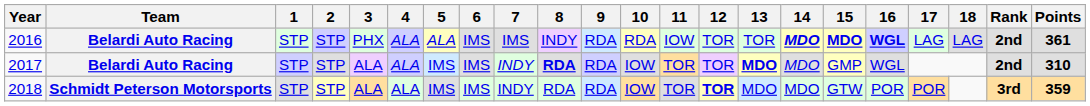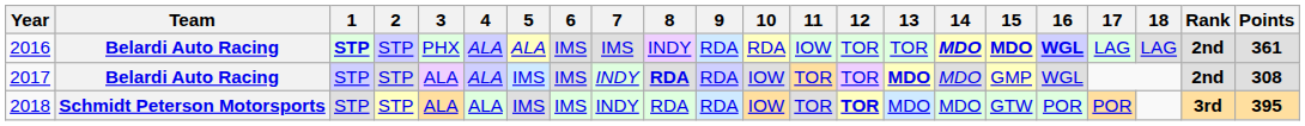 <table class="wikitable" style="text-align:center; font-size:85%">
 <tr>
 <th>Year</th>
 <th>Team</th>
 <th>1</th>
 <th>2</th>
 <th>3</th>
 <th>4</th>
 <th>5</th>
 <th>6</th>
 <th>7</th>
 <th>8</th>
 <th>9</th>
 <th>10</th>
 <th>11</th>
 <th>12</th>
 <th>13</th>
 <th>14</th>
 <th>15</th>
 <th>16</th>
 <th>17</th>
 <th>18</th>
 <th>Rank</th>
 <th>Points</th>
 </tr>
 <tr>
 <td><a href='#'>2016</a></td>
 <th nowrap><a href='#'>Belardi Auto Racing</a></th>
-<td style="background:#DFFFDF;"><a href='#'>STP</a><br></td>
+<td style="background:#DFFFDF;"><strong><a href='#'>STP</a><br></strong></td>
 <td style="background:#CFCFFF;"><a href='#'>STP</a><br></td>
 <td style="background:#DFFFDF;"><a href='#'>PHX</a><br></td>
 <td style="background:#CFCFFF;"><em><a href='#'>ALA</a></em><br></td>
 <td style="background:#FFFFBF;"><em><a href='#'>ALA</a></em><br></td>
 <td style="background:#DFDFDF;"><a href='#'>IMS</a><br></td>
 <td style="background:#DFDFDF;"><a href='#'>IMS</a><br></td>
 <td style="background:#EFCFFF;"><a href='#'>INDY</a><br></td>
 <td style="background:#CFEAFF;"><a href='#'>RDA</a><br></td>
 <td style="background:#FFFFBF;"><a href='#'>RDA</a><br></td>
 <td style="background:#DFFFDF;"><a href='#'>IOW</a><br></td>
 <td style="background:#DFFFDF;"><a href='#'>TOR</a><br></td>
 <td style="background:#DFFFDF;"><a href='#'>TOR</a><br></td>
 <td style="background:#FFFFBF;"><strong><em><a href='#'>MDO</a></em></strong><br></td>
 <td style="background:#FFFFBF;"><strong><a href='#'>MDO</a></strong><br></td>
 <td style="background:#CFCFFF;"><strong><a href='#'>WGL</a></strong><br></td>
 <td style="background:#DFFFDF;"><a href='#'>LAG</a><br></td>
 <td style="background:#DFDFDF;"><a href='#'>LAG</a><br></td>
 <th style="background:#DFDFDF;">2nd</th>
 <th style="background:#DFDFDF;">361</th>
 </tr>
 <tr>
 <td><a href='#'>2017</a></td>
 <th nowrap><a href='#'>Belardi Auto Racing</a></th>
 <td style="background:#CFCFFF;"><a href='#'>STP</a><br></td>
 <td style="background:#DFDFDF;"><a href='#'>STP</a><br></td>
 <td style="background:#EFCFFF;"><a href='#'>ALA</a><br></td>
 <td style="background:#CFCFFF;"><em><a href='#'>ALA</a></em><br></td>
 <td style="background:#CFEAFF;"><a href='#'>IMS</a><br></td>
 <td style="background:#DFDFDF;"><a href='#'>IMS</a><br></td>
 <td style="background:#DFFFDF;"><em><a href='#'>INDY</a></em><br></td>
 <td style="background:#DFDFDF;"><strong><a href='#'>RDA</a><br></strong></td>
 <td style="background:#CFCFFF;"><a href='#'>RDA</a><br></td>
 <td style="background:#DFDFDF;"><a href='#'>IOW</a><br></td>
 <td style="background:#FFDF9F;"><a href='#'>TOR</a><br></td>
 <td style="background:#EFCFFF;"><a href='#'>TOR</a><br></td>
 <td style="background:#FFFFBF;"><strong><a href='#'>MDO</a></strong><br></td>
 <td style="background:#DFDFDF;"><em><a href='#'>MDO</a></em><br></td>
 <td style="background:#FFFFBF;"><a href='#'>GMP</a><br></td>
 <td style="background:#DFDFDF;"><a href='#'>WGL</a><br></td>
 <td colspan=2></td>
 <th style="background:#DFDFDF;">2nd</th>
-<th style="background:#DFDFDF;">310</th>
+<th style="background:#DFDFDF;">308</th>
 </tr>
 <tr>
 <td><a href='#'>2018</a></td>
 <th nowrap><a href='#'>Schmidt Peterson Motorsports</a></th>
 <td style="background:#DFDFDF;"><a href='#'>STP</a><br></td>
 <td style="background:#FFFFBF;"><a href='#'>STP</a><br></td>
 <td style="background:#FFDF9F;"><a href='#'>ALA</a><br></td>
 <td style="background:#DFFFDF;"><a href='#'>ALA</a><br></td>
 <td style="background:#DFDFDF;"><a href='#'>IMS</a><br></td>
 <td style="background:#DFFFDF;"><a href='#'>IMS</a><br></td>
 <td style="background:#DFFFDF;"><a href='#'>INDY</a><br></td>
 <td style="background:#DFFFDF;"><a href='#'>RDA</a><br></td>
 <td style="background:#CFEAFF;"><a href='#'>RDA</a><br></td>
 <td style="background:#FFDF9F;"><a href='#'>IOW</a><br></td>
 <td style="background:#DFDFDF;"><a href='#'>TOR</a><br></td>
 <td style="background:#FFFFBF;"><strong><a href='#'>TOR</a></strong><br></td>
 <td style="background:#CFEAFF;"><a href='#'>MDO</a><br></td>
 <td style="background:#DFFFDF;"><a href='#'>MDO</a><br></td>
 <td style="background:#DFFFDF;"><a href='#'>GTW</a><br></td>
 <td style="background:#DFFFDF;"><a href='#'>POR</a><br></td>
 <td style="background:#FFDF9F;"><a href='#'>POR</a><br></td>
 <td></td>
 <th style="background:#FFDF9F;">3rd</th>
-<th style="background:#FFDF9F;">359</th>
+<th style="background:#FFDF9F;">395</th>
 </tr>
 </table>
